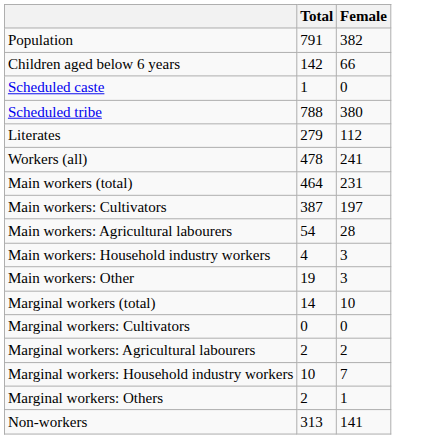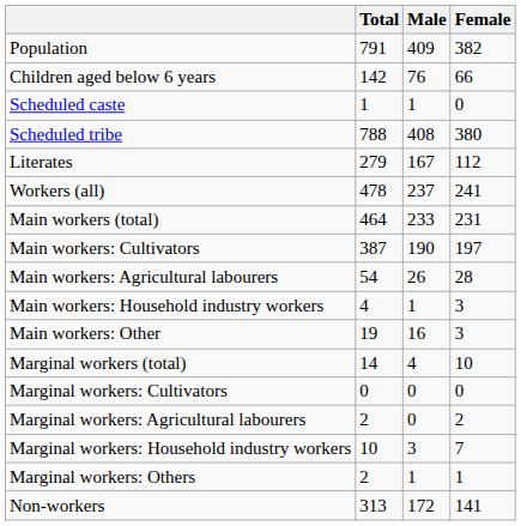 <table class="wikitable sortable">
 <tr>
 <th></th>
 <th>Total</th>
+<th>Male</th>
 <th>Female</th>
 </tr>
 <tr>
 <td>Population</td>
 <td>791</td>
+<td>409</td>
 <td>382</td>
 </tr>
 <tr>
 <td>Children aged below 6 years</td>
 <td>142</td>
+<td>76</td>
 <td>66</td>
 </tr>
 <tr>
 <td><a href='#'>Scheduled caste</a></td>
+<td>1</td>
 <td>1</td>
 <td>0</td>
 </tr>
 <tr>
 <td><a href='#'>Scheduled tribe</a></td>
 <td>788</td>
+<td>408</td>
 <td>380</td>
 </tr>
 <tr>
 <td>Literates</td>
 <td>279</td>
+<td>167</td>
 <td>112</td>
 </tr>
 <tr>
 <td>Workers (all)</td>
 <td>478</td>
+<td>237</td>
 <td>241</td>
 </tr>
 <tr>
 <td>Main workers (total)</td>
 <td>464</td>
+<td>233</td>
 <td>231</td>
 </tr>
 <tr>
 <td>Main workers: Cultivators</td>
 <td>387</td>
+<td>190</td>
 <td>197</td>
 </tr>
 <tr>
 <td>Main workers: Agricultural labourers</td>
 <td>54</td>
+<td>26</td>
 <td>28</td>
 </tr>
 <tr>
 <td>Main workers: Household industry workers</td>
 <td>4</td>
+<td>1</td>
 <td>3</td>
 </tr>
 <tr>
 <td>Main workers: Other</td>
 <td>19</td>
+<td>16</td>
 <td>3</td>
 </tr>
 <tr>
 <td>Marginal workers (total)</td>
 <td>14</td>
+<td>4</td>
 <td>10</td>
 </tr>
 <tr>
 <td>Marginal workers: Cultivators</td>
 <td>0</td>
 <td>0</td>
+<td>0</td>
 </tr>
 <tr>
 <td>Marginal workers: Agricultural labourers</td>
 <td>2</td>
+<td>0</td>
 <td>2</td>
 </tr>
 <tr>
 <td>Marginal workers: Household industry workers</td>
 <td>10</td>
+<td>3</td>
 <td>7</td>
 </tr>
 <tr>
 <td>Marginal workers: Others</td>
 <td>2</td>
 <td>1</td>
+<td>1</td>
 </tr>
 <tr>
 <td>Non-workers</td>
 <td>313</td>
+<td>172</td>
 <td>141</td>
 </tr>
 </table>
